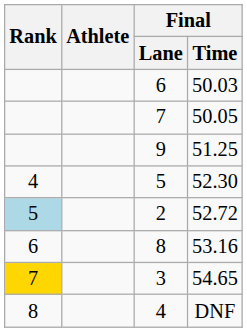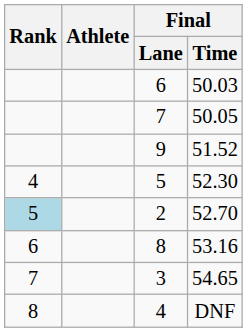 <table class="wikitable sortable"  style="text-align:center">
 <tr>
 <th rowspan="2" data-sort-type=number>Rank</th>
 <th rowspan="2">Athlete</th>
 <th colspan="2">Final</th>
 </tr>
 <tr>
 <th>Lane</th>
 <th>Time</th>
 </tr>
 <tr>
 <td></td>
 <td align="left"></td>
 <td>6</td>
 <td>50.03</td>
 </tr>
 <tr>
 <td></td>
 <td align="left"></td>
 <td>7</td>
 <td>50.05</td>
 </tr>
 <tr>
 <td></td>
 <td align="left"></td>
 <td>9</td>
-<td>51.25</td>
+<td>51.52</td>
 </tr>
 <tr>
 <td>4</td>
 <td align="left"></td>
 <td>5</td>
 <td>52.30</td>
 </tr>
 <tr>
 <td style="background: lightblue;">5</td>
 <td align="left"></td>
 <td>2</td>
-<td>52.72</td>
+<td>52.70</td>
 </tr>
 <tr>
 <td>6</td>
 <td align="left"></td>
 <td>8</td>
 <td>53.16</td>
 </tr>
 <tr>
-<td style="background: gold;">7</td>
+<td>7</td>
 <td align="left"></td>
 <td>3</td>
 <td>54.65</td>
 </tr>
 <tr>
 <td>8</td>
 <td align="left"></td>
 <td>4</td>
 <td>DNF</td>
 </tr>
 </table>
